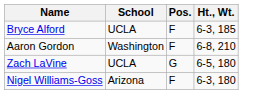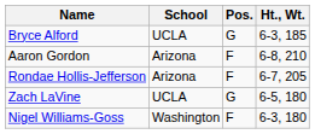 <table class="wikitable">
 <tr>
 <th>Name</th>
 <th>School</th>
 <th>Pos.</th>
 <th>Ht., Wt.</th>
 </tr>
 <tr>
 <td><a href='#'>Bryce Alford</a></td>
 <td>UCLA</td>
-<td>F</td>
+<td>G</td>
 <td>6-3, 185</td>
 </tr>
 <tr>
 <td>Aaron Gordon</td>
-<td>Washington</td>
+<td>Arizona</td>
 <td>F</td>
 <td>6-8, 210</td>
+</tr>
+<tr>
+<td><a href='#'>Rondae Hollis-Jefferson</a></td>
+<td>Arizona</td>
+<td>F</td>
+<td>6-7, 205</td>
 </tr>
 <tr>
 <td><a href='#'>Zach LaVine</a></td>
 <td>UCLA</td>
 <td>G</td>
 <td>6-5, 180</td>
 </tr>
 <tr>
 <td><a href='#'>Nigel Williams-Goss</a></td>
-<td>Arizona</td>
+<td>Washington</td>
 <td>F</td>
 <td>6-3, 180</td>
 </tr>
 </table>
